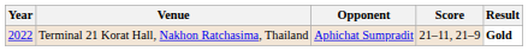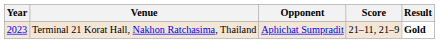 <table class="sortable wikitable" style="font-size: 90%;">
 <tr>
 <th>Year</th>
 <th>Venue</th>
 <th>Opponent</th>
 <th>Score</th>
 <th>Result</th>
 </tr>
 <tr style="background:#F3E6D7">
-<td align="center"><a href='#'>2022</a></td>
+<td align="center"><a href='#'>2023</a></td>
 <td align="left">Terminal 21 Korat Hall, <a href='#'>Nakhon Ratchasima</a>, Thailand</td>
 <td align="left"> <a href='#'>Aphichat Sumpradit</a></td>
 <td align="left">21–11, 21–9</td>
 <td style="text-align:left; background:white"> <strong>Gold</strong></td>
 </tr>
 </table>
